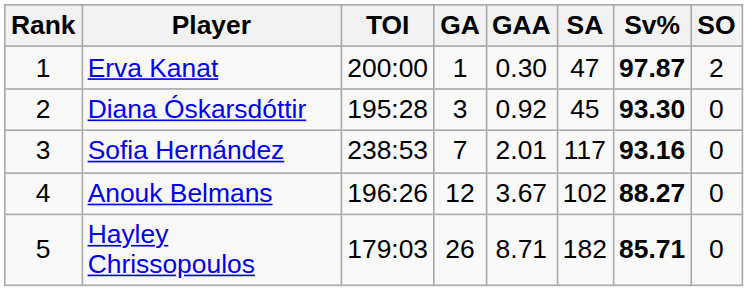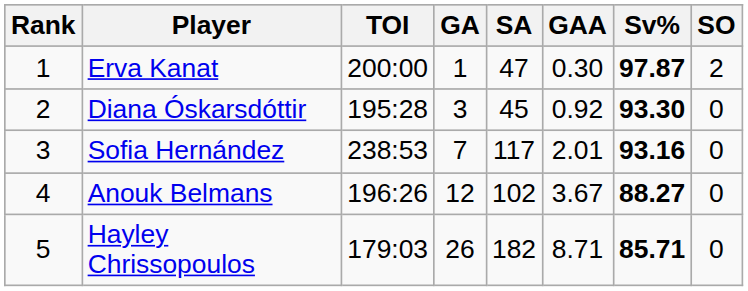 <table class="wikitable sortable" style="text-align:center;">
 <tr>
 <th width=30>Rank</th>
 <th width=150>Player</th>
 <th width=20>TOI</th>
 <th width=20>GA</th>
+<th width=20>SA</th>
 <th width=20>GAA</th>
-<th width=20>SA</th>
 <th width=20>Sv%</th>
 <th width=20>SO</th>
 </tr>
 <tr>
 <td>1</td>
 <td align=left> <a href='#'>Erva Kanat</a></td>
 <td>200:00</td>
 <td>1</td>
+<td>47</td>
 <td>0.30</td>
-<td>47</td>
 <td><strong>97.87</strong></td>
 <td>2</td>
 </tr>
 <tr>
 <td>2</td>
 <td align=left> <a href='#'>Diana Óskarsdóttir</a></td>
 <td>195:28</td>
 <td>3</td>
+<td>45</td>
 <td>0.92</td>
-<td>45</td>
 <td><strong>93.30</strong></td>
 <td>0</td>
 </tr>
 <tr>
 <td>3</td>
 <td align=left> <a href='#'>Sofia Hernández</a></td>
 <td>238:53</td>
 <td>7</td>
+<td>117</td>
 <td>2.01</td>
-<td>117</td>
 <td><strong>93.16</strong></td>
 <td>0</td>
 </tr>
 <tr>
 <td>4</td>
 <td align=left> <a href='#'>Anouk Belmans</a></td>
 <td>196:26</td>
 <td>12</td>
+<td>102</td>
 <td>3.67</td>
-<td>102</td>
 <td><strong>88.27</strong></td>
 <td>0</td>
 </tr>
 <tr>
 <td>5</td>
 <td align=left> <a href='#'>Hayley Chrissopoulos</a></td>
 <td>179:03</td>
 <td>26</td>
+<td>182</td>
 <td>8.71</td>
-<td>182</td>
 <td><strong>85.71</strong></td>
 <td>0</td>
 </tr>
 </table>
